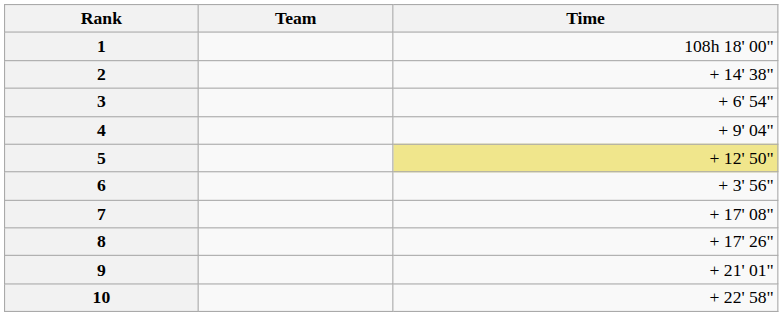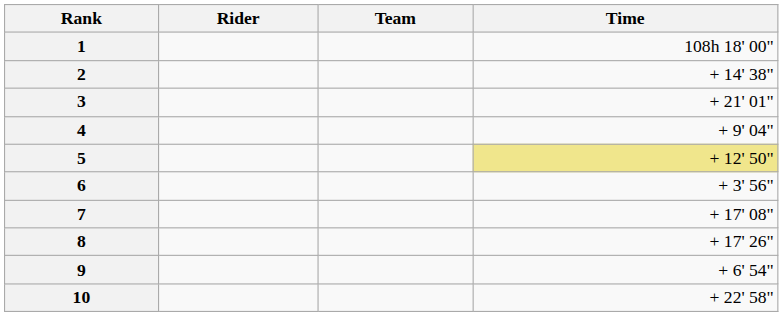 <table class="wikitable" style="width:44em;margin-bottom:0;">
 <tr>
 <th scope="col">Rank</th>
+<th scope="col">Rider</th>
 <th scope="col">Team</th>
 <th scope="col">Time</th>
 </tr>
 <tr>
 <th scope="row">1</th>
+<td> </td>
 <td></td>
 <td style="text-align:right;">108h 18' 00"</td>
 </tr>
 <tr>
 <th scope="row">2</th>
 <td></td>
+<td></td>
 <td style="text-align:right;">+ 14' 38"</td>
 </tr>
 <tr>
 <th scope="row">3</th>
 <td></td>
-<td style="text-align:right;">+ 6' 54"</td>
+<td></td>
+<td style="text-align:right;">+ 21' 01"</td>
 </tr>
 <tr>
 <th scope="row">4</th>
+<td></td>
 <td></td>
 <td style="text-align:right;">+ 9' 04"</td>
 </tr>
 <tr>
 <th scope="row">5</th>
 <td></td>
+<td></td>
 <td style="background: khaki; text-align:right;">+ 12' 50"</td>
 </tr>
 <tr>
 <th scope="row">6</th>
+<td></td>
 <td></td>
 <td style="text-align:right;">+ 3' 56"</td>
 </tr>
 <tr>
 <th scope="row">7</th>
 <td></td>
+<td></td>
 <td style="text-align:right;">+ 17' 08"</td>
 </tr>
 <tr>
 <th scope="row">8</th>
+<td> </td>
 <td></td>
 <td style="text-align:right;">+ 17' 26"</td>
 </tr>
 <tr>
 <th scope="row">9</th>
 <td></td>
-<td style="text-align:right;">+ 21' 01"</td>
+<td></td>
+<td style="text-align:right;">+ 6' 54"</td>
 </tr>
 <tr>
 <th scope="row">10</th>
+<td> </td>
 <td></td>
 <td style="text-align:right;">+ 22' 58"</td>
 </tr>
 </table>
